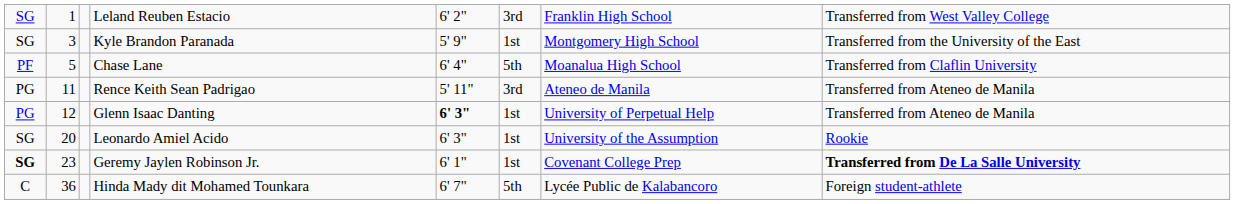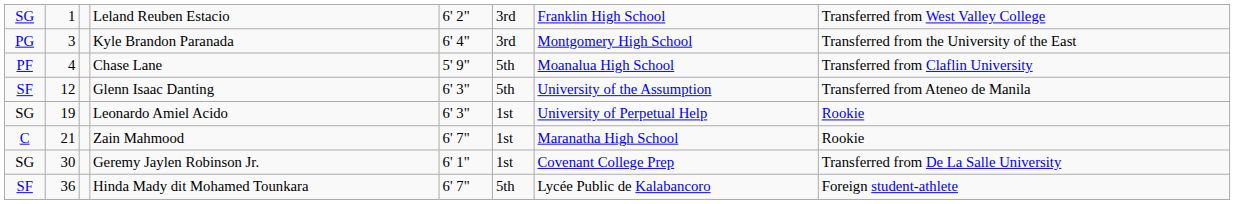 <table class=wikitable width=100% style=font-size:95%>
 <tr>
 <td align=center><a href='#'>SG</a></td>
 <td align=right>1</td>
 <td></td>
 <td>Leland Reuben Estacio</td>
 <td>6' 2"</td>
 <td>3rd</td>
 <td><a href='#'>Franklin High School</a></td>
 <td>Transferred from <a href='#'>West Valley College</a></td>
 </tr>
 <tr>
-<td align=center>SG</td>
+<td align=center><a href='#'>PG</a></td>
 <td align=right>3</td>
 <td></td>
 <td>Kyle Brandon Paranada</td>
-<td>5' 9"</td>
-<td>1st</td>
+<td>6' 4"</td>
+<td>3rd</td>
 <td><a href='#'>Montgomery High School</a></td>
 <td>Transferred from the University of the East</td>
 </tr>
 <tr>
 <td align=center><a href='#'>PF</a></td>
-<td align=right>5</td>
+<td align=right>4</td>
 <td></td>
 <td>Chase Lane</td>
-<td>6' 4"</td>
+<td>5' 9"</td>
 <td>5th</td>
 <td><a href='#'>Moanalua High School</a></td>
 <td>Transferred from <a href='#'>Claflin University</a></td>
 </tr>
 <tr>
-<td align=center>PG</td>
-<td align=right>11</td>
-<td></td>
-<td>Rence Keith Sean Padrigao</td>
-<td>5' 11"</td>
-<td>3rd</td>
-<td><a href='#'>Ateneo de Manila</a></td>
-<td>Transferred from Ateneo de Manila</td>
-</tr>
-<tr>
-<td align=center><a href='#'>PG</a></td>
+<td align=center><a href='#'>SF</a></td>
 <td align=right>12</td>
 <td></td>
 <td>Glenn Isaac Danting</td>
-<td><strong>6' 3"</strong></td>
-<td>1st</td>
-<td><a href='#'>University of Perpetual Help</a></td>
+<td>6' 3"</td>
+<td>5th</td>
+<td><a href='#'>University of the Assumption</a></td>
 <td>Transferred from Ateneo de Manila</td>
 </tr>
 <tr>
 <td align=center>SG</td>
-<td align=right>20</td>
+<td align=right>19</td>
 <td></td>
 <td>Leonardo Amiel Acido</td>
 <td>6' 3"</td>
 <td>1st</td>
-<td><a href='#'>University of the Assumption</a></td>
+<td><a href='#'>University of Perpetual Help</a></td>
 <td><a href='#'>Rookie</a></td>
 </tr>
 <tr>
-<td align=center><strong>SG</strong></td>
-<td align=right>23</td>
+<td align=center><a href='#'>C</a></td>
+<td align=right>21</td>
+<td></td>
+<td>Zain Mahmood</td>
+<td>6' 7"</td>
+<td>1st</td>
+<td><a href='#'>Maranatha High School</a></td>
+<td>Rookie</td>
+</tr>
+<tr>
+<td align=center>SG</td>
+<td align=right>30</td>
 <td></td>
 <td>Geremy Jaylen Robinson Jr.</td>
 <td>6' 1"</td>
 <td>1st</td>
 <td><a href='#'>Covenant College Prep</a></td>
-<td><strong>Transferred from <a href='#'>De La Salle University</a></strong></td>
+<td>Transferred from <a href='#'>De La Salle University</a></td>
 </tr>
 <tr>
-<td align=center>C</td>
+<td align=center><a href='#'>SF</a></td>
 <td align=right>36</td>
 <td></td>
 <td>Hinda Mady dit Mohamed Tounkara</td>
 <td>6' 7"</td>
 <td>5th</td>
 <td>Lycée Public de <a href='#'>Kalabancoro</a></td>
 <td>Foreign <a href='#'>student-athlete</a></td>
 </tr>
 </table>
